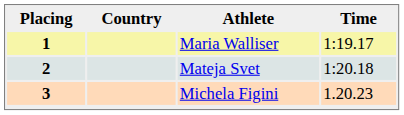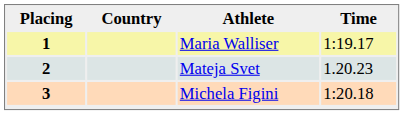 <table style="border-style:solid;border-width:1px;border-color:#808080;background-color:#EFEFEF" cellspacing="2" cellpadding="2" width="380px">
 <tr bgcolor="#EFEFEF">
 <th>Placing</th>
 <th>Country</th>
 <th>Athlete</th>
 <th>Time</th>
 </tr>
 <tr align="center" valign="top" bgcolor="#F7F6A8">
 <th>1</th>
 <td align="left"> </td>
 <td align="left"><a href='#'>Maria Walliser</a></td>
 <td align="left">1:19.17</td>
 </tr>
 <tr align="center" valign="top" bgcolor="#DCE5E5">
 <th>2</th>
 <td align="left"> </td>
 <td align="left"><a href='#'>Mateja Svet</a></td>
-<td align="left">1:20.18</td>
+<td align="left">1.20.23</td>
 </tr>
 <tr align="center" valign="top" bgcolor="#FFDAB9">
 <th>3</th>
 <td align="left"></td>
 <td align="left"><a href='#'>Michela Figini</a></td>
-<td align="left">1.20.23</td>
+<td align="left">1:20.18</td>
 </tr>
 <tr align="center" valign="top" bgcolor="#FFFFFF">
 </tr>
 </table>
